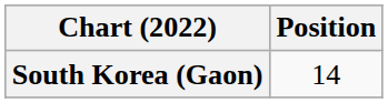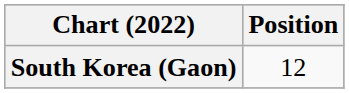 <table class="wikitable plainrowheaders" style="text-align:center">
 <tr>
 <th scope="col">Chart (2022)</th>
 <th scope="col">Position</th>
 </tr>
 <tr>
 <th scope="row">South Korea (Gaon)</th>
-<td>14</td>
+<td>12</td>
 </tr>
 </table>
